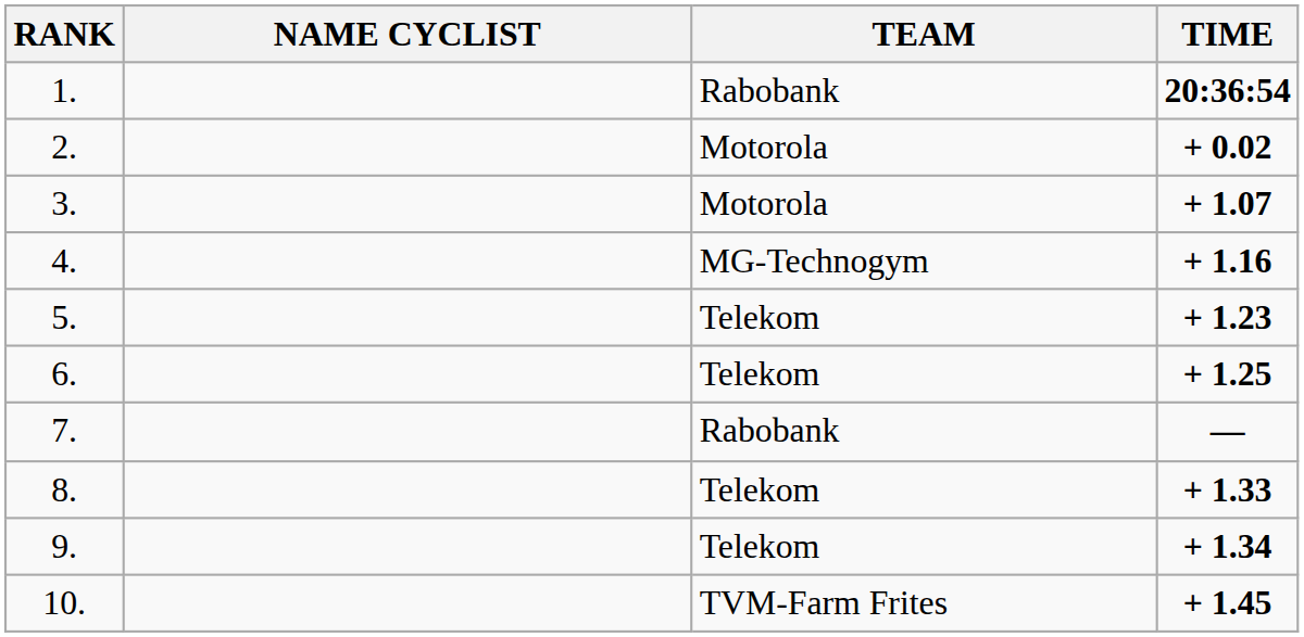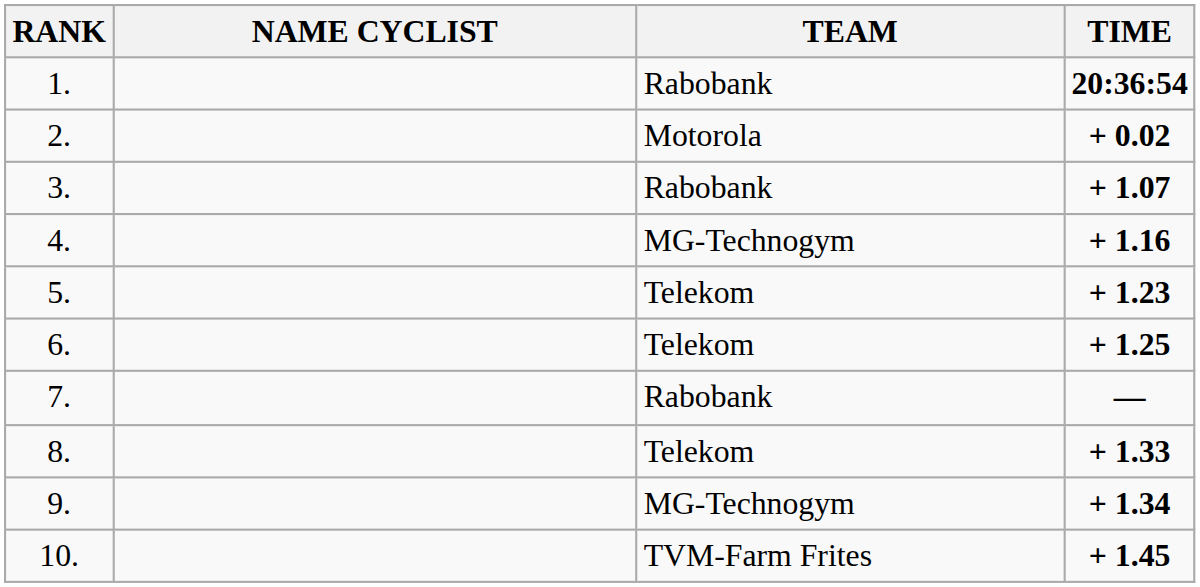 <table class="wikitable" style="font-size:95%;">
 <tr>
 <th>RANK</th>
 <th align="left" style="width: 16em">NAME CYCLIST</th>
 <th align="left" style="width: 13em">TEAM</th>
 <th>TIME</th>
 </tr>
 <tr>
 <td align="center">1.</td>
 <td></td>
 <td>Rabobank</td>
 <td align="center"><strong>20:36:54</strong></td>
 </tr>
 <tr>
 <td align="center">2.</td>
 <td></td>
 <td>Motorola</td>
 <td align="center"><strong>+ 0.02</strong></td>
 </tr>
 <tr>
 <td align="center">3.</td>
 <td></td>
-<td>Motorola</td>
+<td>Rabobank</td>
 <td align="center"><strong>+ 1.07</strong></td>
 </tr>
 <tr>
 <td align="center">4.</td>
 <td></td>
 <td>MG-Technogym</td>
 <td align="center"><strong>+ 1.16</strong></td>
 </tr>
 <tr>
 <td align="center">5.</td>
 <td></td>
 <td>Telekom</td>
 <td align="center"><strong>+ 1.23</strong></td>
 </tr>
 <tr>
 <td align="center">6.</td>
 <td></td>
 <td>Telekom</td>
 <td align="center"><strong>+ 1.25</strong></td>
 </tr>
 <tr>
 <td align="center">7.</td>
 <td></td>
 <td>Rabobank</td>
 <td align="center"><strong>—</strong></td>
 </tr>
 <tr>
 <td align="center">8.</td>
 <td></td>
 <td>Telekom</td>
 <td align="center"><strong>+ 1.33</strong></td>
 </tr>
 <tr>
 <td align="center">9.</td>
 <td></td>
-<td>Telekom</td>
+<td>MG-Technogym</td>
 <td align="center"><strong>+ 1.34</strong></td>
 </tr>
 <tr>
 <td align="center">10.</td>
 <td></td>
 <td>TVM-Farm Frites</td>
 <td align="center"><strong>+ 1.45</strong></td>
 </tr>
 </table>
